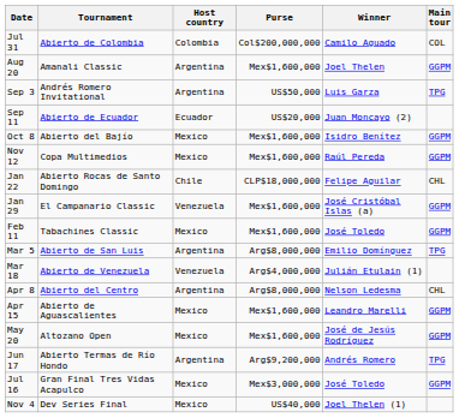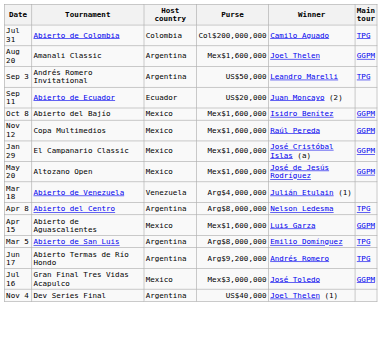 <table class="wikitable" style="font-size:95%;">
 <tr>
 <th>Date</th>
 <th>Tournament</th>
 <th>Host country</th>
 <th>Purse</th>
 <th>Winner</th>
 <th>Main<br>tour</th>
 </tr>
 <tr>
 <td>Jul 31</td>
 <td><a href='#'>Abierto de Colombia</a></td>
 <td>Colombia</td>
 <td align=right>Col$200,000,000</td>
 <td> <a href='#'>Camilo Aguado</a></td>
-<td>COL</td>
+<td><a href='#'>TPG</a></td>
 </tr>
 <tr>
 <td>Aug 20</td>
 <td>Amanali Classic</td>
 <td>Argentina</td>
 <td align=right>Mex$1,600,000</td>
 <td> <a href='#'>Joel Thelen</a></td>
 <td><a href='#'>GGPM</a></td>
 </tr>
 <tr>
 <td>Sep 3</td>
 <td>Andrés Romero Invitational</td>
 <td>Argentina</td>
 <td align=right>US$50,000</td>
-<td> <a href='#'>Luis Garza</a></td>
+<td> <a href='#'>Leandro Marelli</a></td>
 <td><a href='#'>TPG</a></td>
 </tr>
 <tr>
 <td>Sep 11</td>
 <td><a href='#'>Abierto de Ecuador</a></td>
 <td>Ecuador</td>
 <td align=right>US$20,000</td>
 <td> <a href='#'>Juan Moncayo</a> (2)</td>
 <td></td>
 </tr>
 <tr>
 <td>Oct 8</td>
 <td>Abierto del Bajío</td>
 <td>Mexico</td>
 <td align=right>Mex$1,600,000</td>
 <td> <a href='#'>Isidro Benítez</a></td>
 <td><a href='#'>GGPM</a></td>
 </tr>
 <tr>
 <td>Nov 12</td>
 <td>Copa Multimedios</td>
 <td>Mexico</td>
 <td align=right>Mex$1,600,000</td>
 <td> <a href='#'>Raúl Pereda</a></td>
 <td><a href='#'>GGPM</a></td>
 </tr>
 <tr>
-<td>Jan 22</td>
-<td>Abierto Rocas de Santo Domingo</td>
-<td>Chile</td>
-<td align=right>CLP$18,000,000</td>
-<td> <a href='#'>Felipe Aguilar</a></td>
-<td>CHL</td>
-</tr>
-<tr>
 <td>Jan 29</td>
 <td>El Campanario Classic</td>
-<td>Venezuela</td>
+<td>Mexico</td>
 <td align=right>Mex$1,600,000</td>
 <td> <a href='#'>José Cristóbal Islas</a> (a)</td>
 <td><a href='#'>GGPM</a></td>
 </tr>
 <tr>
-<td>Feb 11</td>
-<td>Tabachines Classic</td>
+<td>May 20</td>
+<td>Altozano Open</td>
 <td>Mexico</td>
 <td align=right>Mex$1,600,000</td>
-<td> <a href='#'>José Toledo</a></td>
+<td> <a href='#'>José de Jesús Rodríguez</a></td>
 <td><a href='#'>GGPM</a></td>
-</tr>
-<tr>
-<td>Mar 5</td>
-<td><a href='#'>Abierto de San Luis</a></td>
-<td>Argentina</td>
-<td align=right>Arg$8,000,000</td>
-<td> <a href='#'>Emilio Domínguez</a></td>
-<td><a href='#'>TPG</a></td>
 </tr>
 <tr>
 <td>Mar 18</td>
 <td><a href='#'>Abierto de Venezuela</a></td>
 <td>Venezuela</td>
 <td align=right>Arg$4,000,000</td>
 <td> <a href='#'>Julián Etulain</a> (1)</td>
 <td></td>
 </tr>
 <tr>
 <td>Apr 8</td>
 <td><a href='#'>Abierto del Centro</a></td>
 <td>Argentina</td>
 <td align=right>Arg$8,000,000</td>
 <td> <a href='#'>Nelson Ledesma</a></td>
-<td>CHL</td>
+<td><a href='#'>TPG</a></td>
 </tr>
 <tr>
 <td>Apr 15</td>
 <td>Abierto de Aguascalientes</td>
 <td>Mexico</td>
 <td align=right>Mex$1,600,000</td>
-<td> <a href='#'>Leandro Marelli</a></td>
+<td> <a href='#'>Luis Garza</a></td>
 <td><a href='#'>GGPM</a></td>
 </tr>
 <tr>
-<td>May 20</td>
-<td>Altozano Open</td>
-<td>Mexico</td>
-<td align=right>Mex$1,600,000</td>
-<td> <a href='#'>José de Jesús Rodríguez</a></td>
-<td><a href='#'>GGPM</a></td>
+<td>Mar 5</td>
+<td><a href='#'>Abierto de San Luis</a></td>
+<td>Argentina</td>
+<td align=right>Arg$8,000,000</td>
+<td> <a href='#'>Emilio Domínguez</a></td>
+<td><a href='#'>TPG</a></td>
 </tr>
 <tr>
 <td>Jun 17</td>
 <td>Abierto Termas de Río Hondo</td>
 <td>Argentina</td>
 <td align=right>Arg$9,200,000</td>
 <td> <a href='#'>Andrés Romero</a></td>
 <td><a href='#'>TPG</a></td>
 </tr>
 <tr>
 <td>Jul 16</td>
 <td>Gran Final Tres Vidas Acapulco</td>
 <td>Mexico</td>
 <td align=right>Mex$3,000,000</td>
 <td> <a href='#'>José Toledo</a></td>
 <td><a href='#'>GGPM</a></td>
 </tr>
 <tr>
 <td>Nov 4</td>
 <td>Dev Series Final</td>
-<td>Mexico</td>
+<td>Argentina</td>
 <td align=right>US$40,000</td>
 <td> <a href='#'>Joel Thelen</a> (1)</td>
 <td></td>
 </tr>
 </table>
